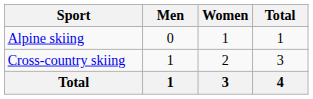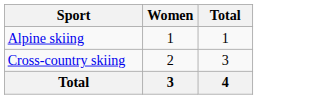 <table class="wikitable sortable" style="text-align:center;">
 <tr>
 <th width=150>Sport</th>
-<th width=55>Men</th>
 <th width=55>Women</th>
 <th width=55>Total</th>
 </tr>
 <tr>
 <td align=left><a href='#'>Alpine skiing</a></td>
-<td>0</td>
 <td>1</td>
 <td>1</td>
 </tr>
 <tr>
 <td align=left><a href='#'>Cross-country skiing</a></td>
-<td>1</td>
 <td>2</td>
 <td>3</td>
 </tr>
 <tr>
 <th>Total</th>
-<th>1</th>
 <th>3</th>
 <th>4</th>
 </tr>
 </table>
